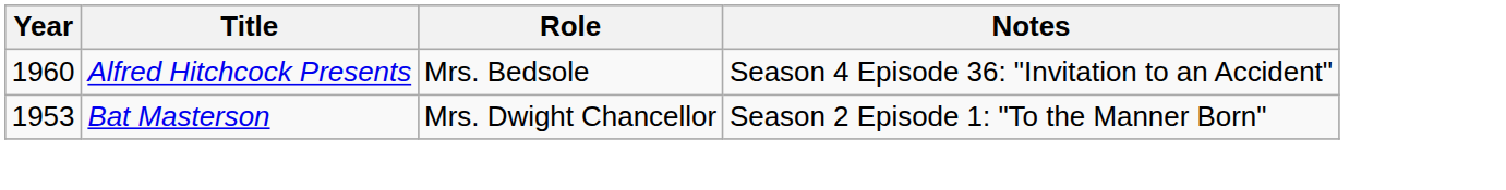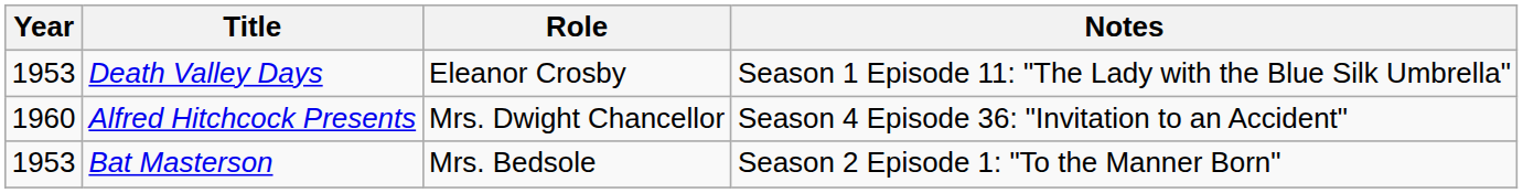 <table class="wikitable plainrowheaders sortable">
 <tr>
 <th scope="col">Year</th>
 <th scope="col">Title</th>
 <th scope="col">Role</th>
 <th scope="col" class="unsortable">Notes</th>
 </tr>
 <tr>
+<td>1953</td>
+<td><em><a href='#'>Death Valley Days</a></em></td>
+<td>Eleanor Crosby</td>
+<td>Season 1 Episode 11: "The Lady with the Blue Silk Umbrella"</td>
+</tr>
+<tr>
 <td>1960</td>
 <td><em><a href='#'>Alfred Hitchcock Presents</a></em></td>
-<td>Mrs. Bedsole</td>
+<td>Mrs. Dwight Chancellor</td>
 <td>Season 4 Episode 36: "Invitation to an Accident"</td>
 </tr>
 <tr>
 <td>1953</td>
 <td><em><a href='#'>Bat Masterson</a></em></td>
-<td>Mrs. Dwight Chancellor</td>
+<td>Mrs. Bedsole</td>
 <td>Season 2 Episode 1: "To the Manner Born"</td>
 </tr>
 </table>
